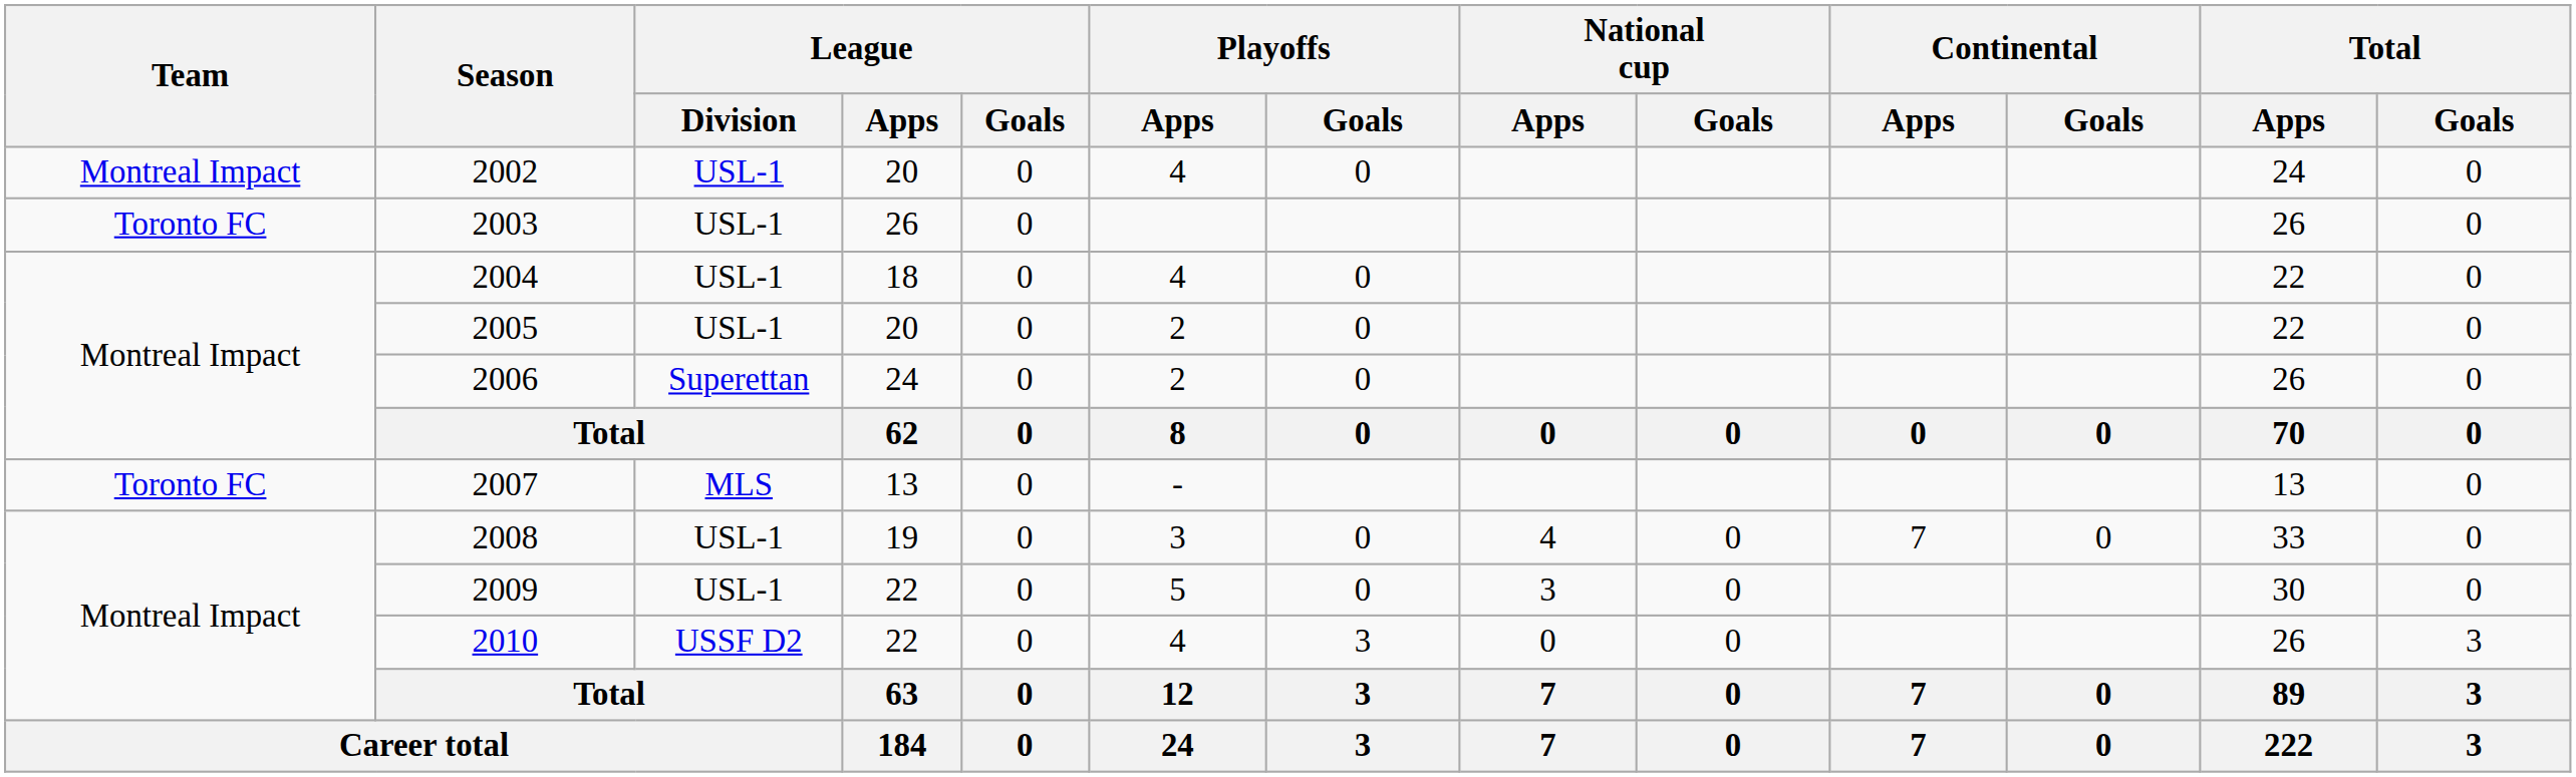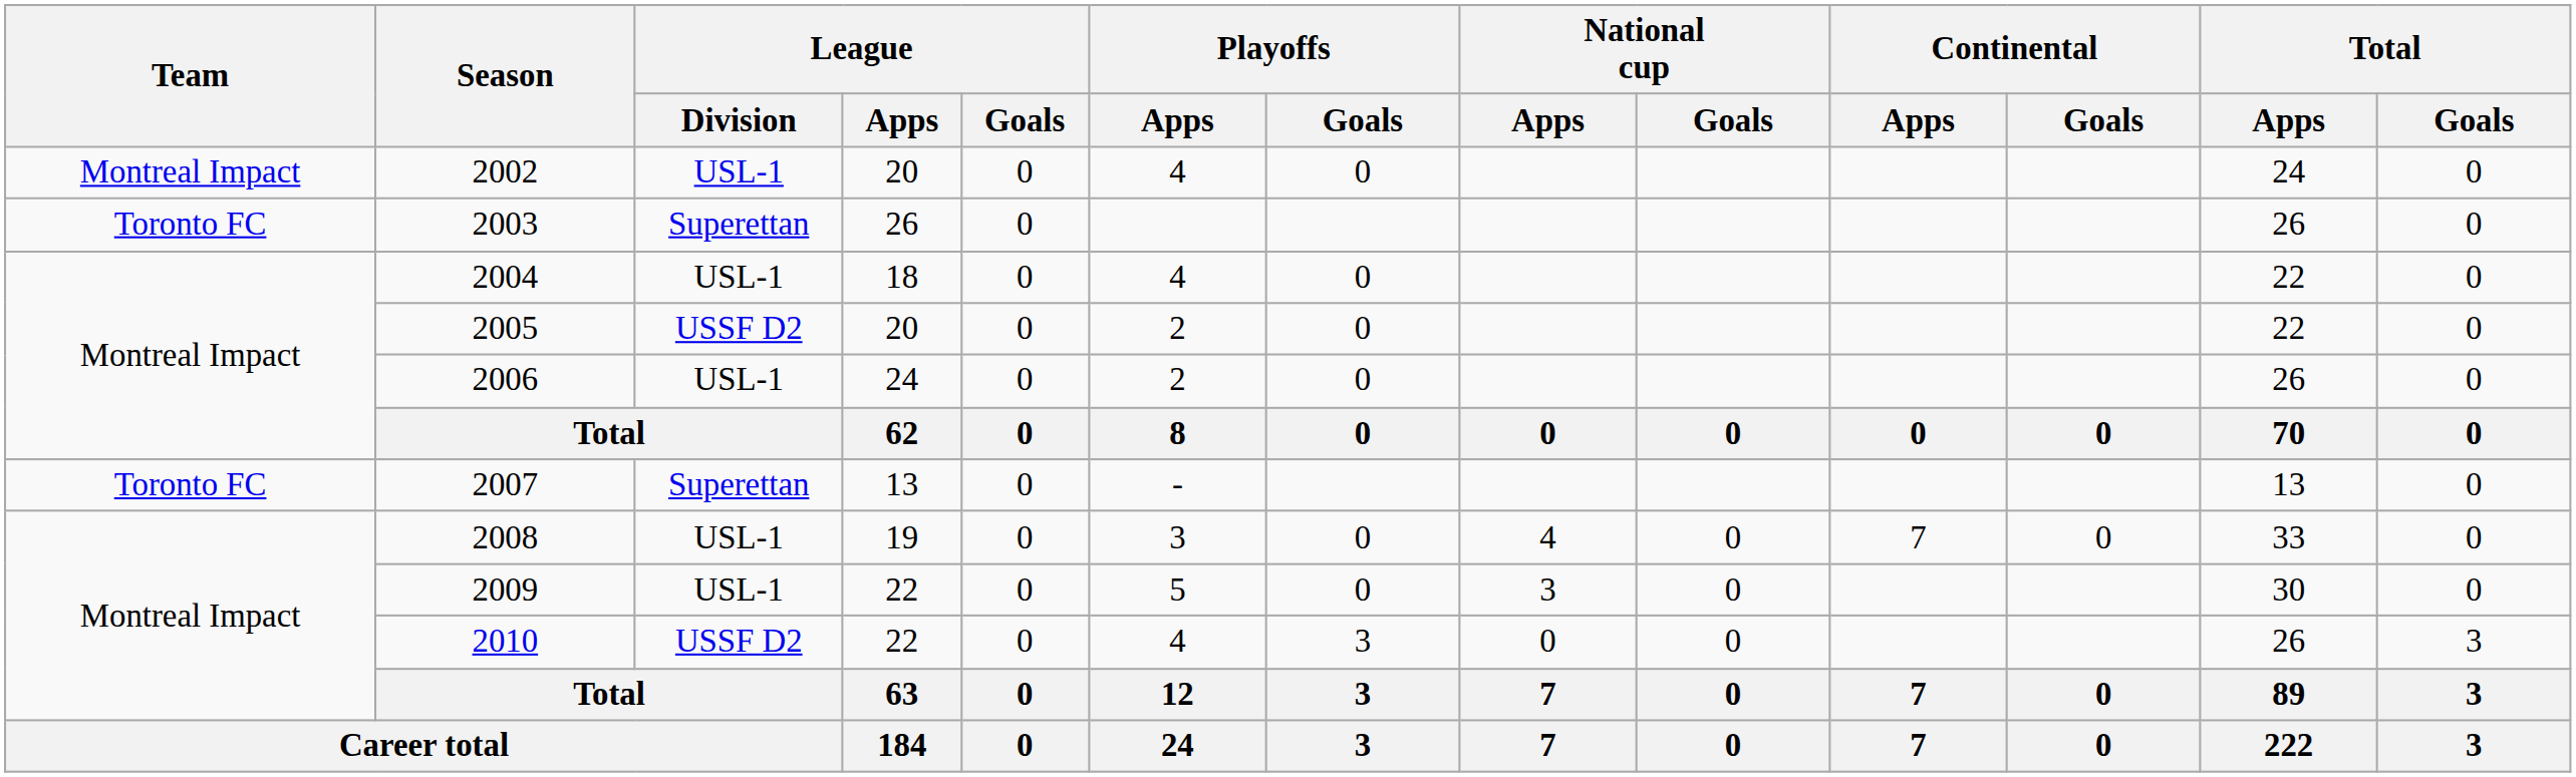 <table class="wikitable" style="text-align:center">
 <tr>
 <th rowspan="2" style="width:10%;">Team</th>
 <th rowspan="2" style="width:7%;">Season</th>
 <th colspan="3" style="width:10%;">League</th>
 <th colspan="2" style="width:10%;">Playoffs</th>
 <th colspan="2" style="width:10%;">National<br>cup</th>
 <th colspan="2" style="width:10%;">Continental</th>
 <th colspan="2" style="width:10%;">Total</th>
 </tr>
 <tr>
 <th>Division</th>
 <th>Apps</th>
 <th>Goals</th>
 <th>Apps</th>
 <th>Goals</th>
 <th>Apps</th>
 <th>Goals</th>
 <th>Apps</th>
 <th>Goals</th>
 <th>Apps</th>
 <th>Goals</th>
 </tr>
 <tr>
 <td><a href='#'>Montreal Impact</a></td>
 <td>2002</td>
 <td><a href='#'>USL-1</a></td>
 <td>20</td>
 <td>0</td>
 <td>4</td>
 <td>0</td>
 <td></td>
 <td></td>
 <td></td>
 <td></td>
 <td>24</td>
 <td>0</td>
 </tr>
 <tr>
 <td><a href='#'>Toronto FC</a></td>
 <td>2003</td>
-<td>USL-1</td>
+<td><a href='#'>Superettan</a></td>
 <td>26</td>
 <td>0</td>
 <td></td>
 <td></td>
 <td></td>
 <td></td>
 <td></td>
 <td></td>
 <td>26</td>
 <td>0</td>
 </tr>
 <tr>
 <td rowspan="4">Montreal Impact</td>
 <td>2004</td>
 <td>USL-1</td>
 <td>18</td>
 <td>0</td>
 <td>4</td>
 <td>0</td>
 <td></td>
 <td></td>
 <td></td>
 <td></td>
 <td>22</td>
 <td>0</td>
 </tr>
 <tr>
 <td>2005</td>
-<td>USL-1</td>
+<td><a href='#'>USSF D2</a></td>
 <td>20</td>
 <td>0</td>
 <td>2</td>
 <td>0</td>
 <td></td>
 <td></td>
 <td></td>
 <td></td>
 <td>22</td>
 <td>0</td>
 </tr>
 <tr>
 <td>2006</td>
-<td><a href='#'>Superettan</a></td>
+<td>USL-1</td>
 <td>24</td>
 <td>0</td>
 <td>2</td>
 <td>0</td>
 <td></td>
 <td></td>
 <td></td>
 <td></td>
 <td>26</td>
 <td>0</td>
 </tr>
 <tr>
 <th colspan="2">Total</th>
 <th>62</th>
 <th>0</th>
 <th>8</th>
 <th>0</th>
 <th>0</th>
 <th>0</th>
 <th>0</th>
 <th>0</th>
 <th>70</th>
 <th>0</th>
 </tr>
 <tr>
 <td><a href='#'>Toronto FC</a></td>
 <td>2007</td>
-<td><a href='#'>MLS</a></td>
+<td><a href='#'>Superettan</a></td>
 <td>13</td>
 <td>0</td>
 <td>-</td>
 <td></td>
 <td></td>
 <td></td>
 <td></td>
 <td></td>
 <td>13</td>
 <td>0</td>
 </tr>
 <tr>
 <td rowspan="4">Montreal Impact</td>
 <td>2008</td>
 <td>USL-1</td>
 <td>19</td>
 <td>0</td>
 <td>3</td>
 <td>0</td>
 <td>4</td>
 <td>0</td>
 <td>7</td>
 <td>0</td>
 <td>33</td>
 <td>0</td>
 </tr>
 <tr>
 <td>2009</td>
 <td>USL-1</td>
 <td>22</td>
 <td>0</td>
 <td>5</td>
 <td>0</td>
 <td>3</td>
 <td>0</td>
 <td></td>
 <td></td>
 <td>30</td>
 <td>0</td>
 </tr>
 <tr>
 <td><a href='#'>2010</a></td>
 <td><a href='#'>USSF D2</a></td>
 <td>22</td>
 <td>0</td>
 <td>4</td>
 <td>3</td>
 <td>0</td>
 <td>0</td>
 <td></td>
 <td></td>
 <td>26</td>
 <td>3</td>
 </tr>
 <tr>
 <th colspan="2">Total</th>
 <th>63</th>
 <th>0</th>
 <th>12</th>
 <th>3</th>
 <th>7</th>
 <th>0</th>
 <th>7</th>
 <th>0</th>
 <th>89</th>
 <th>3</th>
 </tr>
 <tr>
 <th colspan="3">Career total</th>
 <th>184</th>
 <th>0</th>
 <th>24</th>
 <th>3</th>
 <th>7</th>
 <th>0</th>
 <th>7</th>
 <th>0</th>
 <th>222</th>
 <th>3</th>
 </tr>
 </table>
